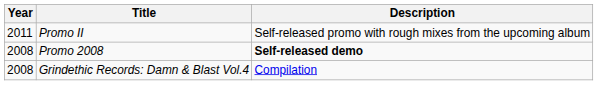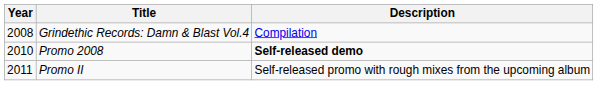 <table class="wikitable" border="1">
 <tr>
 <th>Year</th>
 <th>Title</th>
 <th>Description</th>
 </tr>
 <tr>
+<td>2008</td>
+<td><em>Grindethic Records: Damn & Blast Vol.4</em></td>
+<td><a href='#'>Compilation</a></td>
+</tr>
+<tr>
+<td>2010</td>
+<td><em>Promo 2008</em></td>
+<td><strong>Self-released demo</strong></td>
+</tr>
+<tr>
 <td>2011</td>
 <td><em>Promo II</em></td>
 <td>Self-released promo with rough mixes from the upcoming album</td>
 </tr>
-<tr>
-<td>2008</td>
-<td><em>Promo 2008</em></td>
-<td><strong>Self-released demo</strong></td>
-</tr>
-<tr>
-<td>2008</td>
-<td><em>Grindethic Records: Damn & Blast Vol.4</em></td>
-<td><a href='#'>Compilation</a></td>
-</tr>
 </table>
